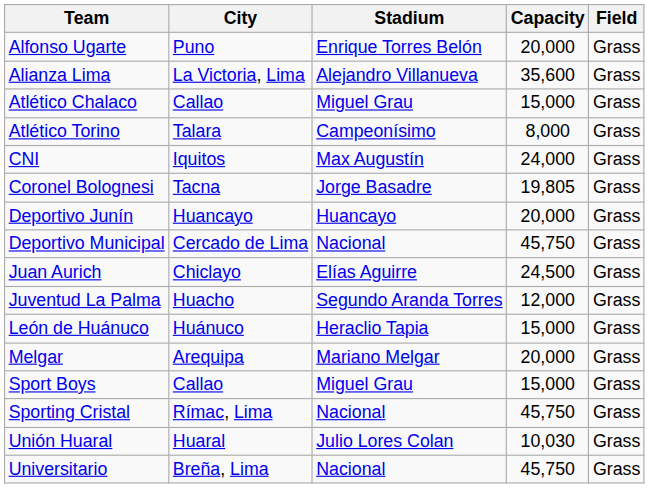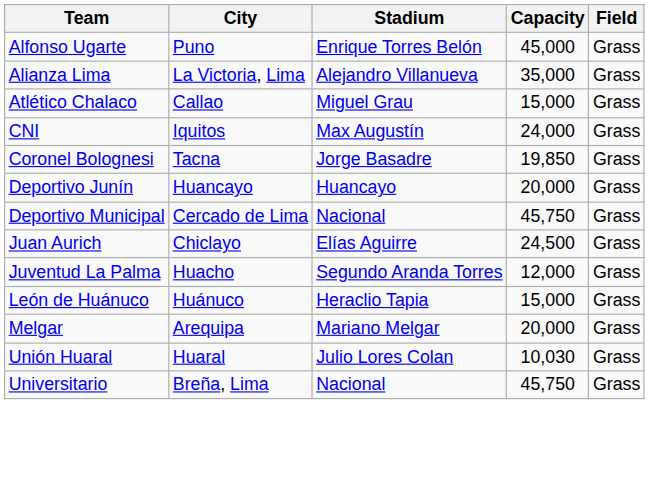 <table class="wikitable sortable">
 <tr>
 <th>Team</th>
 <th>City</th>
 <th>Stadium</th>
 <th>Capacity</th>
 <th>Field</th>
 </tr>
 <tr>
 <td><a href='#'>Alfonso Ugarte</a></td>
 <td><a href='#'>Puno</a></td>
 <td><a href='#'>Enrique Torres Belón</a></td>
-<td align="center">20,000</td>
+<td align="center">45,000</td>
 <td>Grass</td>
 </tr>
 <tr>
 <td><a href='#'>Alianza Lima</a></td>
 <td><a href='#'>La Victoria</a>, <a href='#'>Lima</a></td>
 <td><a href='#'>Alejandro Villanueva</a></td>
-<td align="center">35,600</td>
+<td align="center">35,000</td>
 <td>Grass</td>
 </tr>
 <tr>
 <td><a href='#'>Atlético Chalaco</a></td>
 <td><a href='#'>Callao</a></td>
 <td><a href='#'>Miguel Grau</a></td>
 <td align="center">15,000</td>
-<td>Grass</td>
-</tr>
-<tr>
-<td><a href='#'>Atlético Torino</a></td>
-<td><a href='#'>Talara</a></td>
-<td><a href='#'>Campeonísimo</a></td>
-<td align="center">8,000</td>
 <td>Grass</td>
 </tr>
 <tr>
 <td><a href='#'>CNI</a></td>
 <td><a href='#'>Iquitos</a></td>
 <td><a href='#'>Max Augustín</a></td>
 <td align="center">24,000</td>
 <td>Grass</td>
 </tr>
 <tr>
 <td><a href='#'>Coronel Bolognesi</a></td>
 <td><a href='#'>Tacna</a></td>
 <td><a href='#'>Jorge Basadre</a></td>
-<td align="center">19,805</td>
+<td align="center">19,850</td>
 <td>Grass</td>
 </tr>
 <tr>
 <td><a href='#'>Deportivo Junín</a></td>
 <td><a href='#'>Huancayo</a></td>
 <td><a href='#'>Huancayo</a></td>
 <td align="center">20,000</td>
 <td>Grass</td>
 </tr>
 <tr>
 <td><a href='#'>Deportivo Municipal</a></td>
 <td><a href='#'>Cercado de Lima</a></td>
 <td><a href='#'>Nacional</a></td>
 <td align="center">45,750</td>
 <td>Grass</td>
 </tr>
 <tr>
 <td><a href='#'>Juan Aurich</a></td>
 <td><a href='#'>Chiclayo</a></td>
 <td><a href='#'>Elías Aguirre</a></td>
 <td align="center">24,500</td>
 <td>Grass</td>
 </tr>
 <tr>
 <td><a href='#'>Juventud La Palma</a></td>
 <td><a href='#'>Huacho</a></td>
 <td><a href='#'>Segundo Aranda Torres</a></td>
 <td align="center">12,000</td>
 <td>Grass</td>
 </tr>
 <tr>
 <td><a href='#'>León de Huánuco</a></td>
 <td><a href='#'>Huánuco</a></td>
 <td><a href='#'>Heraclio Tapia</a></td>
 <td align="center">15,000</td>
 <td>Grass</td>
 </tr>
 <tr>
 <td><a href='#'>Melgar</a></td>
 <td><a href='#'>Arequipa</a></td>
 <td><a href='#'>Mariano Melgar</a></td>
 <td align="center">20,000</td>
 <td>Grass</td>
 </tr>
 <tr>
-<td><a href='#'>Sport Boys</a></td>
-<td><a href='#'>Callao</a></td>
-<td><a href='#'>Miguel Grau</a></td>
-<td align="center">15,000</td>
-<td>Grass</td>
-</tr>
-<tr>
-<td><a href='#'>Sporting Cristal</a></td>
-<td><a href='#'>Rímac</a>, <a href='#'>Lima</a></td>
-<td><a href='#'>Nacional</a></td>
-<td align="center">45,750</td>
-<td>Grass</td>
-</tr>
-<tr>
 <td><a href='#'>Unión Huaral</a></td>
 <td><a href='#'>Huaral</a></td>
 <td><a href='#'>Julio Lores Colan</a></td>
 <td align="center">10,030</td>
 <td>Grass</td>
 </tr>
 <tr>
 <td><a href='#'>Universitario</a></td>
 <td><a href='#'>Breña</a>, <a href='#'>Lima</a></td>
 <td><a href='#'>Nacional</a></td>
 <td align="center">45,750</td>
 <td>Grass</td>
 </tr>
 </table>
